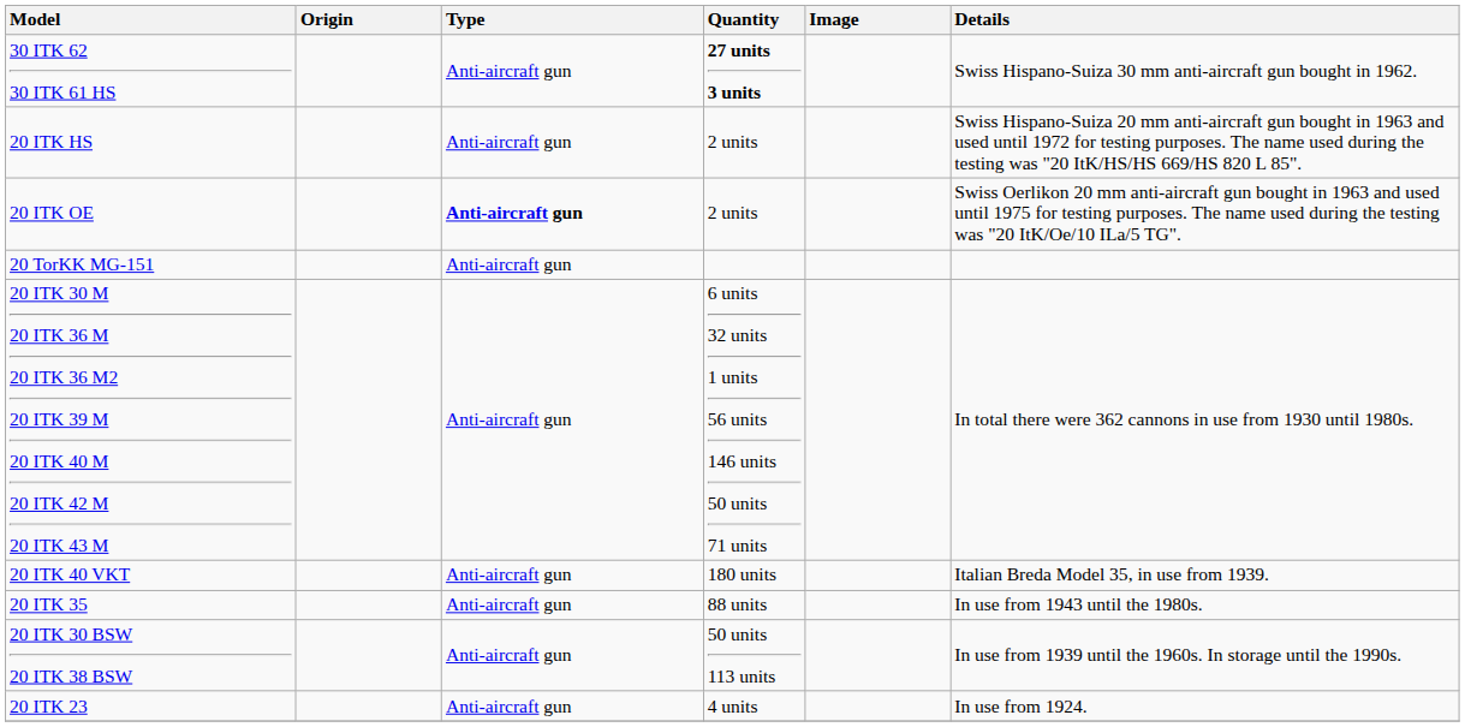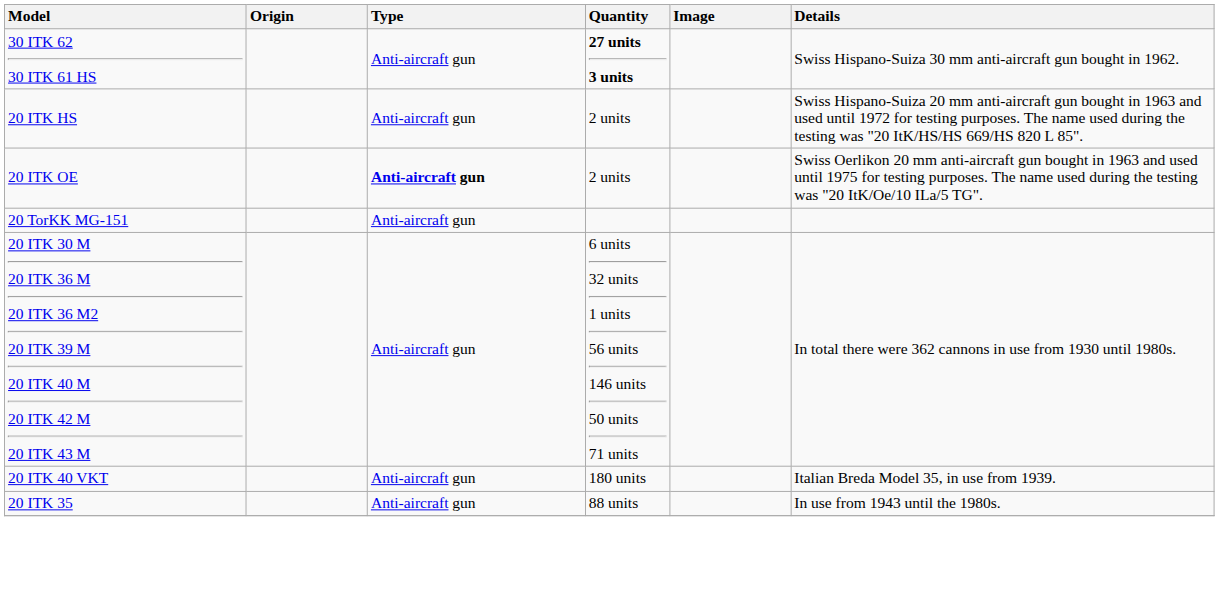 <table class="wikitable">
 <tr>
 <th style="text-align: left; width:20%;">Model</th>
 <th style="text-align: left; width:10%;">Origin</th>
 <th style="text-align: left; width:18%;">Type</th>
 <th style="text-align: left; width:7%;">Quantity</th>
 <th style="text-align: left; width:10%;">Image</th>
 <th style="text-align: left; width:35%;">Details</th>
 </tr>
 <tr>
 <td><a href='#'>30 ITK 62</a><hr><a href='#'>30 ITK 61 HS</a></td>
 <td></td>
 <td><a href='#'>Anti-aircraft</a> gun</td>
 <td><strong>27 units<hr>3 units</strong></td>
 <td></td>
 <td>Swiss Hispano-Suiza 30 mm anti-aircraft gun bought in 1962.</td>
 </tr>
 <tr>
 <td><a href='#'>20 ITK HS</a></td>
 <td></td>
 <td><a href='#'>Anti-aircraft</a> gun</td>
 <td>2 units</td>
 <td></td>
 <td>Swiss Hispano-Suiza 20 mm anti-aircraft gun bought in 1963 and used until 1972 for testing purposes. The name used during the testing was "20 ItK/HS/HS 669/HS 820 L 85".</td>
 </tr>
 <tr>
 <td><a href='#'>20 ITK OE</a></td>
 <td></td>
 <td><strong><a href='#'>Anti-aircraft</a> gun</strong></td>
 <td>2 units</td>
 <td></td>
 <td>Swiss Oerlikon 20 mm anti-aircraft gun bought in 1963 and used until 1975 for testing purposes. The name used during the testing was "20 ItK/Oe/10 ILa/5 TG".</td>
 </tr>
 <tr>
 <td><a href='#'>20 TorKK MG-151</a></td>
 <td></td>
 <td><a href='#'>Anti-aircraft</a> gun</td>
 <td></td>
 <td></td>
 <td></td>
 </tr>
 <tr>
 <td><a href='#'>20 ITK 30 M</a><hr><a href='#'>20 ITK 36 M</a><hr><a href='#'>20 ITK 36 M2</a><hr><a href='#'>20 ITK 39 M</a><hr><a href='#'>20 ITK 40 M</a><hr><a href='#'>20 ITK 42 M</a><hr><a href='#'>20 ITK 43 M</a></td>
 <td></td>
 <td><a href='#'>Anti-aircraft</a> gun</td>
 <td>6 units<hr>32 units<hr>1 units<hr>56 units<hr>146 units<hr>50 units<hr>71 units</td>
 <td></td>
 <td>In total there were 362 cannons in use from 1930 until 1980s.</td>
 </tr>
 <tr>
 <td><a href='#'>20 ITK 40 VKT</a></td>
 <td></td>
 <td><a href='#'>Anti-aircraft</a> gun</td>
 <td>180 units</td>
 <td></td>
 <td>Italian Breda Model 35, in use from 1939.</td>
 </tr>
 <tr>
 <td><a href='#'>20 ITK 35</a></td>
 <td></td>
 <td><a href='#'>Anti-aircraft</a> gun</td>
 <td>88 units</td>
 <td></td>
 <td>In use from 1943 until the 1980s.</td>
 </tr>
 <tr>
-<td><a href='#'>20 ITK 30 BSW</a><hr><a href='#'>20 ITK 38 BSW</a></td>
-<td></td>
-<td><a href='#'>Anti-aircraft</a> gun</td>
-<td>50 units<hr>113 units</td>
-<td></td>
-<td>In use from 1939 until the 1960s. In storage until the 1990s.</td>
-</tr>
-<tr>
-<td><a href='#'>20 ITK 23</a></td>
-<td></td>
-<td><a href='#'>Anti-aircraft</a> gun</td>
-<td>4 units</td>
-<td></td>
-<td>In use from 1924.</td>
-</tr>
-<tr>
 </tr>
 </table>
